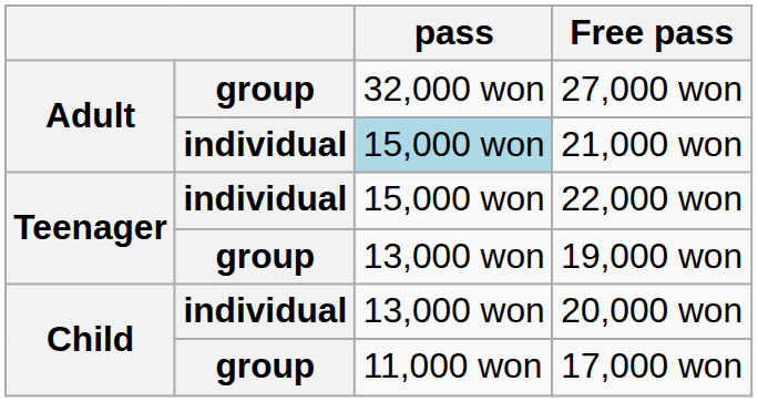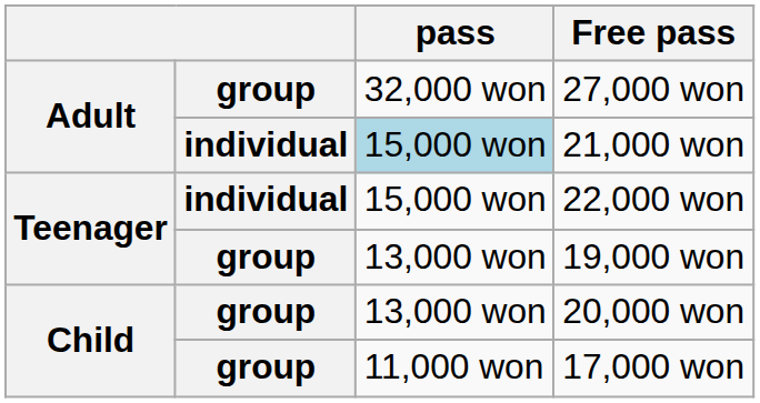 <table class="wikitable">
 <tr>
 <th colspan="2"></th>
 <th>pass</th>
 <th>Free pass</th>
 </tr>
 <tr>
 <th rowspan="2">Adult</th>
 <th>group</th>
 <td>32,000 won</td>
 <td>27,000 won</td>
 </tr>
 <tr>
 <th>individual</th>
 <td style="background: lightblue;">15,000 won</td>
 <td>21,000 won</td>
 </tr>
 <tr>
 <th rowspan="2">Teenager</th>
 <th>individual</th>
 <td>15,000 won</td>
 <td>22,000 won</td>
 </tr>
 <tr>
 <th>group</th>
 <td>13,000 won</td>
 <td>19,000 won</td>
 </tr>
 <tr>
 <th rowspan="2">Child</th>
-<th>individual</th>
+<th>group</th>
 <td>13,000 won</td>
 <td>20,000 won</td>
 </tr>
 <tr>
 <th>group</th>
 <td>11,000 won</td>
 <td>17,000 won</td>
 </tr>
 </table>
